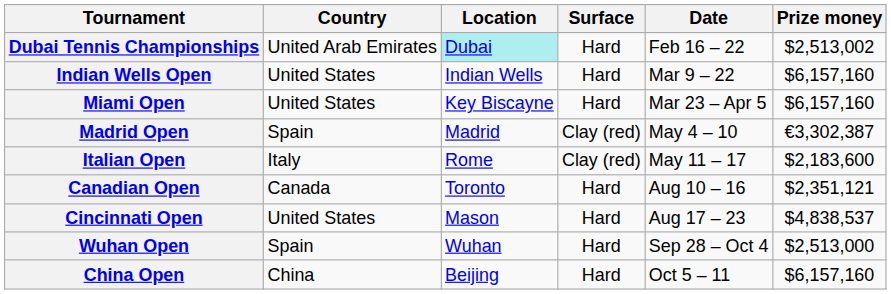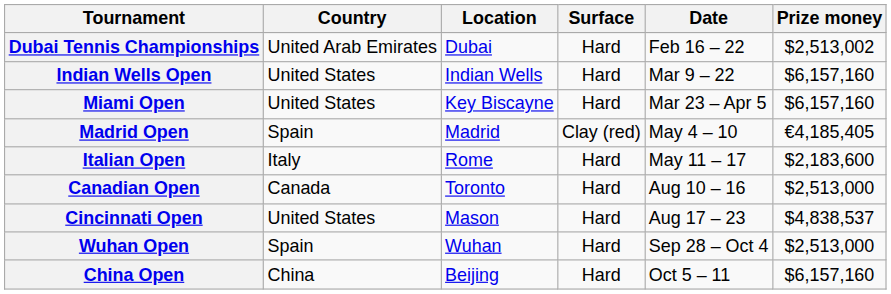 <table class="wikitable plainrowheaders nowrap">
 <tr>
 <th scope="col">Tournament</th>
 <th scope="col">Country</th>
 <th scope="col">Location</th>
 <th scope="col">Surface</th>
 <th scope="col">Date</th>
 <th scope="col">Prize money</th>
 </tr>
 <tr>
 <th scope="row"><a href='#'>Dubai Tennis Championships</a></th>
 <td>United Arab Emirates</td>
-<td style="background: paleturquoise;"><a href='#'>Dubai</a></td>
+<td><a href='#'>Dubai</a></td>
 <td align="center">Hard</td>
 <td>Feb 16 – 22</td>
 <td align="center">$2,513,002</td>
 </tr>
 <tr>
 <th scope="row"><a href='#'>Indian Wells Open</a></th>
 <td>United States</td>
 <td><a href='#'>Indian Wells</a></td>
 <td align="center">Hard</td>
 <td>Mar 9 – 22</td>
 <td align="center">$6,157,160</td>
 </tr>
 <tr>
 <th scope="row"><a href='#'>Miami Open</a></th>
 <td>United States</td>
 <td><a href='#'>Key Biscayne</a></td>
 <td align="center">Hard</td>
 <td>Mar 23 – Apr 5</td>
 <td align="center">$6,157,160</td>
 </tr>
 <tr>
 <th scope="row"><a href='#'>Madrid Open</a></th>
 <td>Spain</td>
 <td><a href='#'>Madrid</a></td>
 <td align="center">Clay (red)</td>
 <td>May 4 – 10</td>
-<td align="center">€3,302,387</td>
+<td align="center">€4,185,405</td>
 </tr>
 <tr>
 <th scope="row"><a href='#'>Italian Open</a></th>
 <td>Italy</td>
 <td><a href='#'>Rome</a></td>
-<td align="center">Clay (red)</td>
+<td align="center">Hard</td>
 <td>May 11 – 17</td>
 <td align="center">$2,183,600</td>
 </tr>
 <tr>
 <th scope="row"><a href='#'>Canadian Open</a></th>
 <td>Canada</td>
 <td><a href='#'>Toronto</a></td>
 <td align="center">Hard</td>
 <td>Aug 10 – 16</td>
-<td align="center">$2,351,121</td>
+<td align="center">$2,513,000</td>
 </tr>
 <tr>
 <th scope="row"><a href='#'>Cincinnati Open</a></th>
 <td>United States</td>
 <td><a href='#'>Mason</a></td>
 <td align="center">Hard</td>
 <td>Aug 17 – 23</td>
 <td align="center">$4,838,537</td>
 </tr>
 <tr>
 <th scope="row"><a href='#'>Wuhan Open</a></th>
 <td>Spain</td>
 <td><a href='#'>Wuhan</a></td>
 <td align="center">Hard</td>
 <td>Sep 28 – Oct 4</td>
 <td align="center">$2,513,000</td>
 </tr>
 <tr>
 <th scope="row"><a href='#'>China Open</a></th>
 <td>China</td>
 <td><a href='#'>Beijing</a></td>
 <td align="center">Hard</td>
 <td>Oct 5 – 11</td>
 <td align="center">$6,157,160</td>
 </tr>
 </table>
